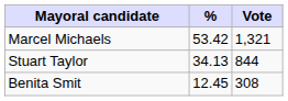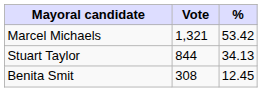 <table class="wikitable">
 <tr>
 <th style="background:#ddf; width:200px;">Mayoral candidate</th>
+<th style="background:#ddf; width:50px;">Vote</th>
 <th style="background:#ddf; width:30px;">%</th>
-<th style="background:#ddf; width:50px;">Vote</th>
 </tr>
 <tr>
 <td>Marcel Michaels</td>
+<td>1,321</td>
 <td>53.42</td>
-<td>1,321</td>
 </tr>
 <tr>
 <td>Stuart Taylor</td>
+<td>844</td>
 <td>34.13</td>
-<td>844</td>
 </tr>
 <tr>
 <td>Benita Smit</td>
+<td>308</td>
 <td>12.45</td>
-<td>308</td>
 </tr>
 </table>
